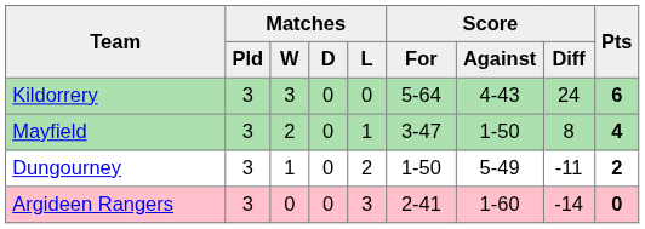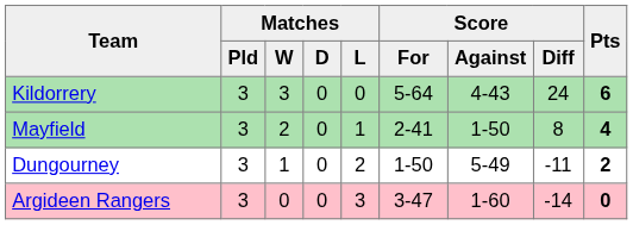 <table style=border-collapse:collapse border=1 cellspacing=0 cellpadding=5>
 <tr align=center bgcolor=#efefef>
 <th rowspan=2 width=165>Team</th>
 <th colspan=4>Matches</th>
 <th colspan=3>Score</th>
 <th rowspan=2width=20>Pts</th>
 </tr>
 <tr align=center bgcolor=#efefef>
 <th width=20>Pld</th>
 <th width=20>W</th>
 <th width=20>D</th>
 <th width=20>L</th>
 <th width=45>For</th>
 <th width=45>Against</th>
 <th width=30>Diff</th>
 </tr>
 <tr align=center style="background:#ACE1AF;">
 <td style="text-align:left;"><a href='#'>Kildorrery</a></td>
 <td>3</td>
 <td>3</td>
 <td>0</td>
 <td>0</td>
 <td>5-64</td>
 <td>4-43</td>
 <td>24</td>
 <td><strong>6</strong></td>
 </tr>
 <tr align=center  style="background:#ACE1AF;">
 <td style="text-align:left;"><a href='#'>Mayfield</a></td>
 <td>3</td>
 <td>2</td>
 <td>0</td>
 <td>1</td>
-<td>3-47</td>
+<td>2-41</td>
 <td>1-50</td>
 <td>8</td>
 <td><strong>4</strong></td>
 </tr>
 <tr align=center>
 <td style="text-align:left;"><a href='#'>Dungourney</a></td>
 <td>3</td>
 <td>1</td>
 <td>0</td>
 <td>2</td>
 <td>1-50</td>
 <td>5-49</td>
 <td>-11</td>
 <td><strong>2</strong></td>
 </tr>
 <tr align=center style="background:#FFC0CB;">
 <td style="text-align:left;"><a href='#'>Argideen Rangers</a></td>
 <td>3</td>
 <td>0</td>
 <td>0</td>
 <td>3</td>
-<td>2-41</td>
+<td>3-47</td>
 <td>1-60</td>
 <td>-14</td>
 <td><strong>0</strong></td>
 </tr>
 </table>
